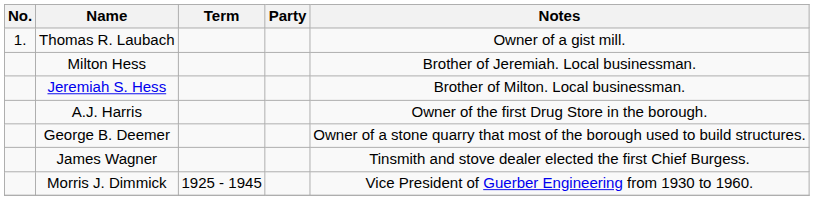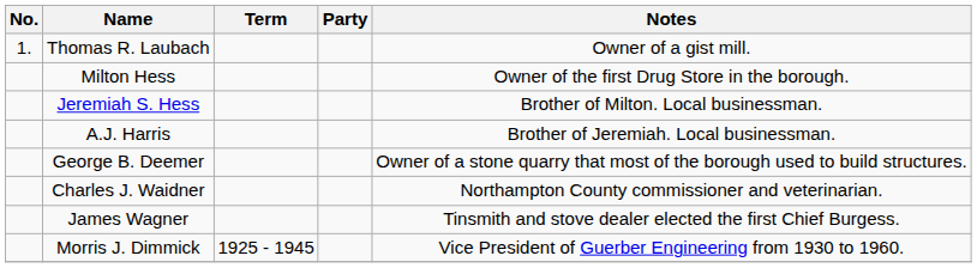 <table class="wikitable" style="text-align:center">
 <tr>
 <th>No.</th>
 <th>Name</th>
 <th>Term</th>
 <th>Party</th>
 <th>Notes</th>
 </tr>
 <tr>
 <td>1.</td>
 <td>Thomas R. Laubach</td>
 <td></td>
 <td></td>
 <td>Owner of a gist mill.</td>
 </tr>
 <tr>
 <td></td>
 <td>Milton Hess</td>
 <td></td>
 <td></td>
-<td>Brother of Jeremiah. Local businessman.</td>
+<td>Owner of the first Drug Store in the borough.</td>
 </tr>
 <tr>
 <td></td>
 <td><a href='#'>Jeremiah S. Hess</a></td>
 <td></td>
 <td></td>
 <td>Brother of Milton. Local businessman.</td>
 </tr>
 <tr>
 <td></td>
 <td>A.J. Harris</td>
 <td></td>
 <td></td>
-<td>Owner of the first Drug Store in the borough.</td>
+<td>Brother of Jeremiah. Local businessman.</td>
 </tr>
 <tr>
 <td></td>
 <td>George B. Deemer</td>
 <td></td>
 <td></td>
 <td>Owner of a stone quarry that most of the borough used to build structures.</td>
+</tr>
+<tr>
+<td></td>
+<td>Charles J. Waidner</td>
+<td></td>
+<td></td>
+<td>Northampton County commissioner and veterinarian.</td>
 </tr>
 <tr>
 <td></td>
 <td>James Wagner</td>
 <td></td>
 <td></td>
 <td>Tinsmith and stove dealer elected the first Chief Burgess.</td>
 </tr>
 <tr>
 <td></td>
 <td>Morris J. Dimmick</td>
 <td>1925 - 1945</td>
 <td></td>
 <td>Vice President of <a href='#'>Guerber Engineering</a> from 1930 to 1960.</td>
 </tr>
 <tr>
 </tr>
 </table>
